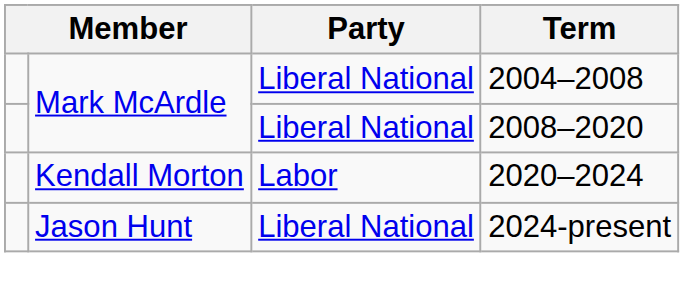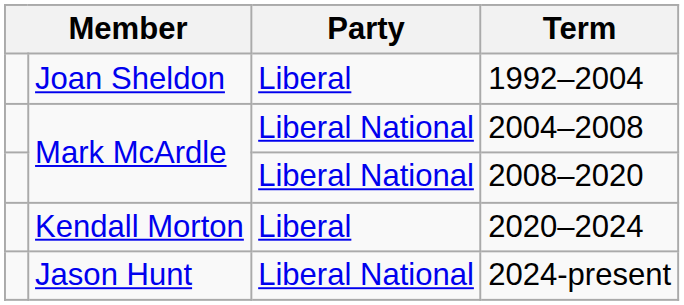 <table class="wikitable">
 <tr>
 <th colspan="2">Member</th>
 <th>Party</th>
 <th>Term</th>
+</tr>
+<tr>
+<td> </td>
+<td><a href='#'>Joan Sheldon</a></td>
+<td><a href='#'>Liberal</a></td>
+<td>1992–2004</td>
 </tr>
 <tr>
 <td> </td>
 <td rowspan="2"><a href='#'>Mark McArdle</a></td>
 <td><a href='#'>Liberal National</a></td>
 <td>2004–2008</td>
 </tr>
 <tr>
 <td> </td>
 <td><a href='#'>Liberal National</a></td>
 <td>2008–2020</td>
 </tr>
 <tr>
 <td> </td>
 <td><a href='#'>Kendall Morton</a></td>
-<td><a href='#'>Labor</a></td>
+<td><a href='#'>Liberal</a></td>
 <td>2020–2024</td>
 </tr>
 <tr>
 <td> </td>
 <td><a href='#'>Jason Hunt</a></td>
 <td><a href='#'>Liberal National</a></td>
 <td>2024-present</td>
 </tr>
 </table>
